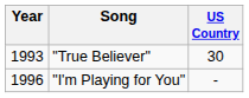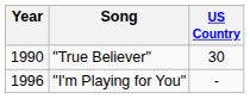 <table class="wikitable">
 <tr>
 <th align="center" valign="top" width="40">Year</th>
 <th align="left" valign="top">Song</th>
 <th align="center" valign="top" width="40"><small><a href='#'>US Country</a></small></th>
 </tr>
 <tr>
-<td align="center" valign="top">1993</td>
+<td align="center" valign="top">1990</td>
 <td align="left" valign="top">"True Believer"</td>
 <td align="center" valign="top">30</td>
 </tr>
 <tr>
 <td align="center" valign="top">1996</td>
 <td align="left" valign="top">"I'm Playing for You"</td>
 <td align="center" valign="top">-</td>
 </tr>
 </table>
